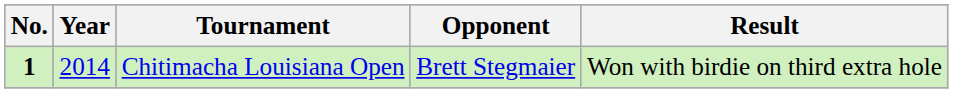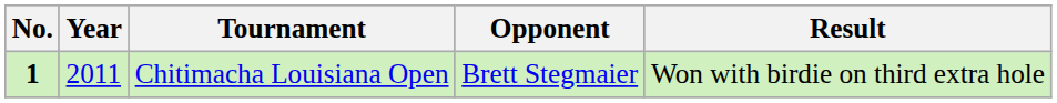 <table class="wikitable" style="font-size:95%;">
 <tr>
 <th>No.</th>
 <th>Year</th>
 <th>Tournament</th>
 <th>Opponent</th>
 <th>Result</th>
 </tr>
 <tr style="background:#D0F0C0;">
 <td align=center><strong>1</strong></td>
-<td><a href='#'>2014</a></td>
+<td><a href='#'>2011</a></td>
 <td><a href='#'>Chitimacha Louisiana Open</a></td>
 <td> <a href='#'>Brett Stegmaier</a></td>
 <td>Won with birdie on third extra hole</td>
 </tr>
 </table>
